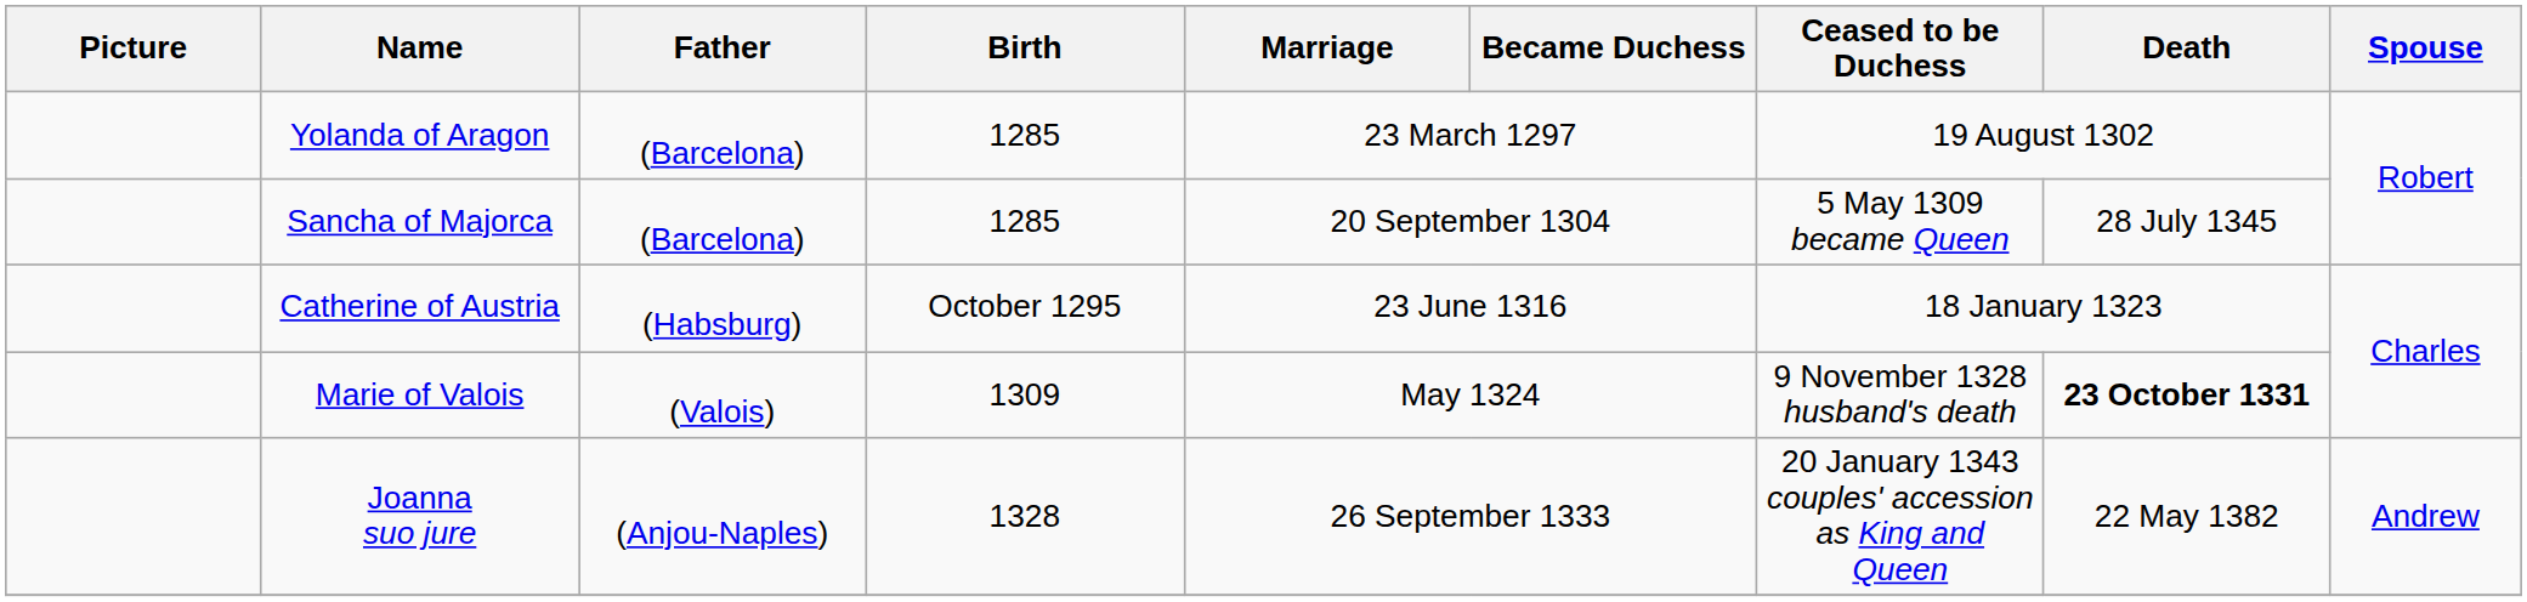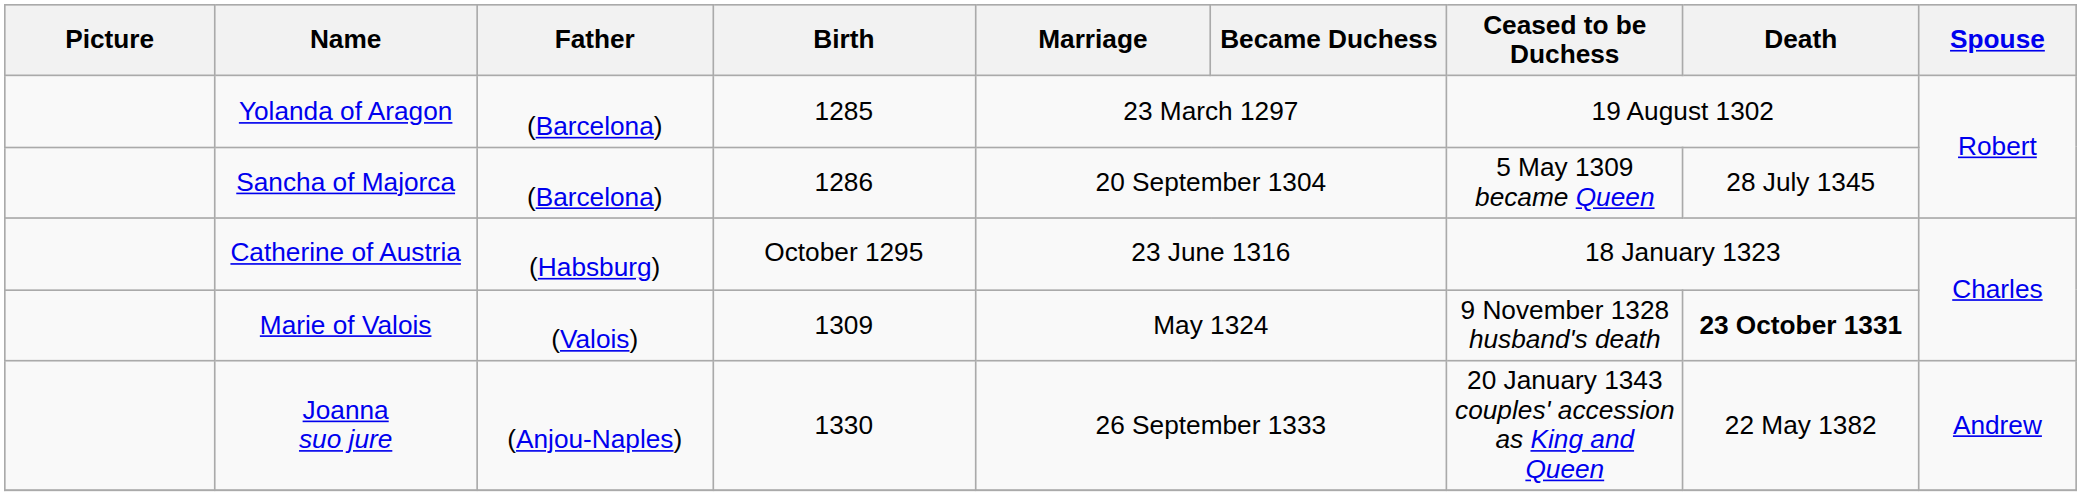 <table class="wikitable" style="width:100%; text-align:center">
 <tr>
 <th width="8%">Picture</th>
 <th width="10%">Name</th>
 <th width="9%">Father</th>
 <th width="10%">Birth</th>
 <th width="9%">Marriage</th>
 <th width="9%">Became Duchess</th>
 <th width="9%">Ceased to be Duchess</th>
 <th width="9%">Death</th>
 <th width="6%"><a href='#'>Spouse</a></th>
 </tr>
 <tr>
 <td></td>
 <td><a href='#'>Yolanda of Aragon</a></td>
 <td><br> (<a href='#'>Barcelona</a>)</td>
 <td>1285</td>
 <td colspan=2>23 March 1297</td>
 <td colspan=2>19 August 1302</td>
 <td rowspan=2><a href='#'>Robert</a></td>
 </tr>
 <tr>
 <td></td>
 <td><a href='#'>Sancha of Majorca</a></td>
 <td><br> (<a href='#'>Barcelona</a>)</td>
-<td>1285</td>
+<td>1286</td>
 <td colspan=2>20 September 1304</td>
 <td>5 May 1309<br><em>became <a href='#'>Queen</a></em></td>
 <td>28 July 1345</td>
 </tr>
 <tr>
 <td></td>
 <td><a href='#'>Catherine of Austria</a></td>
 <td><br> (<a href='#'>Habsburg</a>)</td>
 <td>October 1295</td>
 <td colspan=2>23 June 1316</td>
 <td colspan=2>18 January 1323</td>
 <td rowspan=2><a href='#'>Charles</a></td>
 </tr>
 <tr>
 <td></td>
 <td><a href='#'>Marie of Valois</a></td>
 <td><br> (<a href='#'>Valois</a>)</td>
 <td>1309</td>
 <td colspan=2>May 1324</td>
 <td>9 November 1328<br><em>husband's death</em></td>
 <td><strong>23 October 1331</strong></td>
 </tr>
 <tr>
 <td></td>
 <td><a href='#'>Joanna</a><br><em><a href='#'>suo jure</a></em></td>
 <td><br> (<a href='#'>Anjou-Naples</a>)</td>
-<td>1328</td>
+<td>1330</td>
 <td colspan=2>26 September 1333</td>
 <td>20 January 1343<br><em>couples' accession as <a href='#'>King and Queen</a></em></td>
 <td>22 May 1382</td>
 <td><a href='#'>Andrew</a></td>
 </tr>
 <tr>
 </tr>
 </table>
